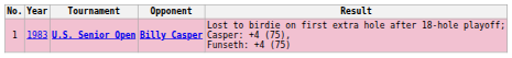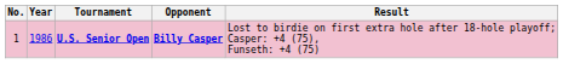 <table class="wikitable" style="font-size:95%;">
 <tr>
 <th>No.</th>
 <th>Year</th>
 <th>Tournament</th>
 <th>Opponent</th>
 <th>Result</th>
 </tr>
 <tr style="background:#F2C1D1;">
 <td align=center>1</td>
-<td><a href='#'>1983</a></td>
+<td><a href='#'>1986</a></td>
 <td><strong><a href='#'>U.S. Senior Open</a></strong></td>
 <td><strong> <a href='#'>Billy Casper</a></strong></td>
 <td>Lost to birdie on first extra hole after 18-hole playoff;<br>Casper: +4 (75),<br>Funseth: +4 (75)</td>
 </tr>
 </table>
